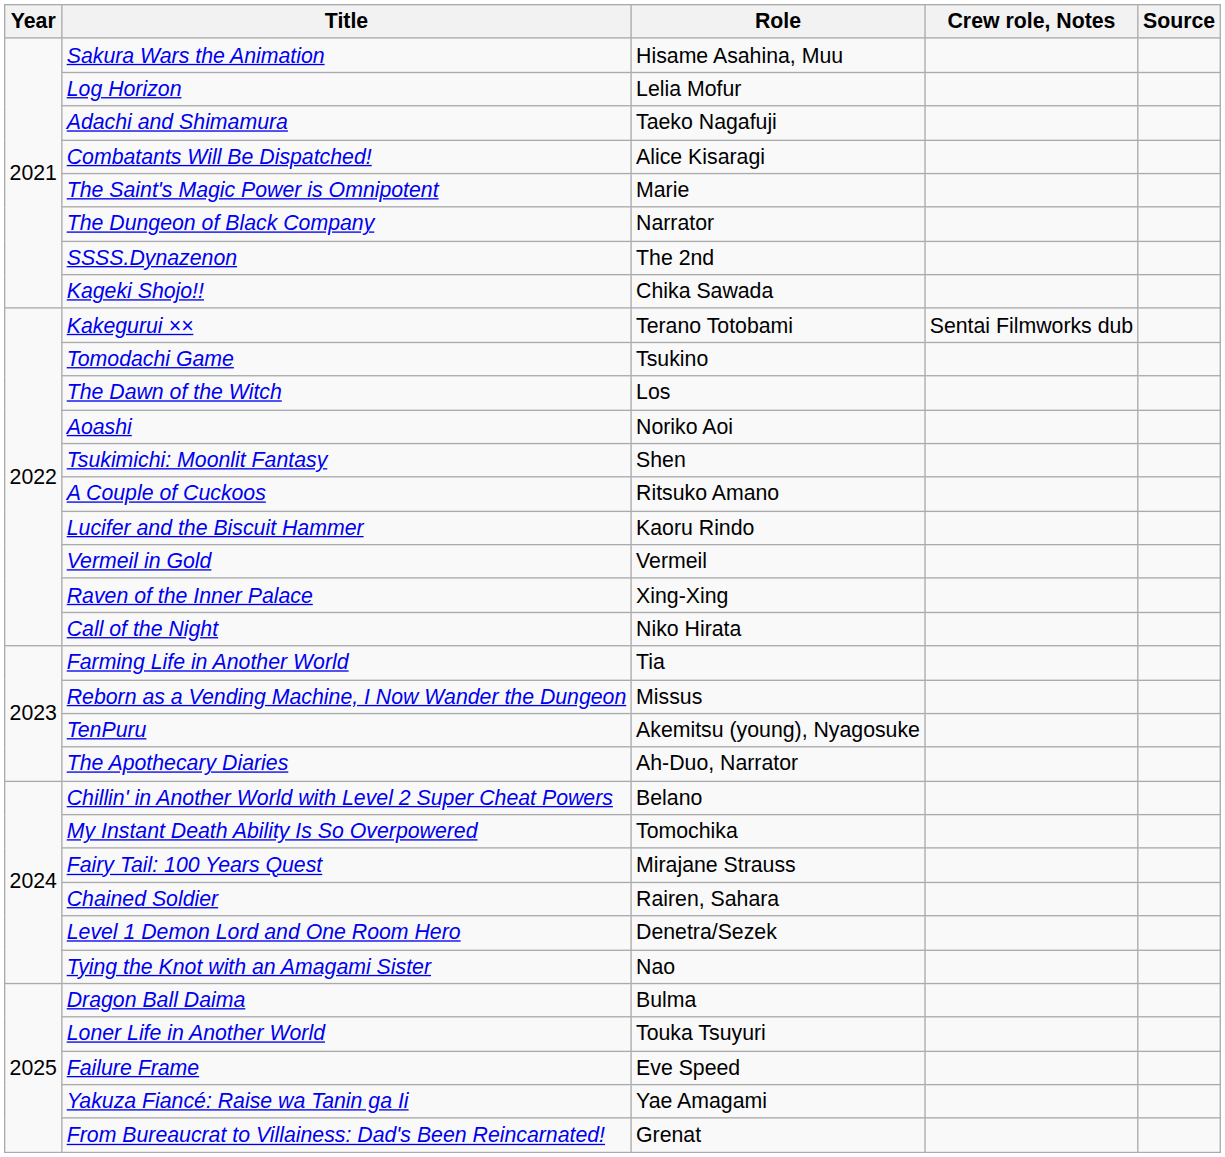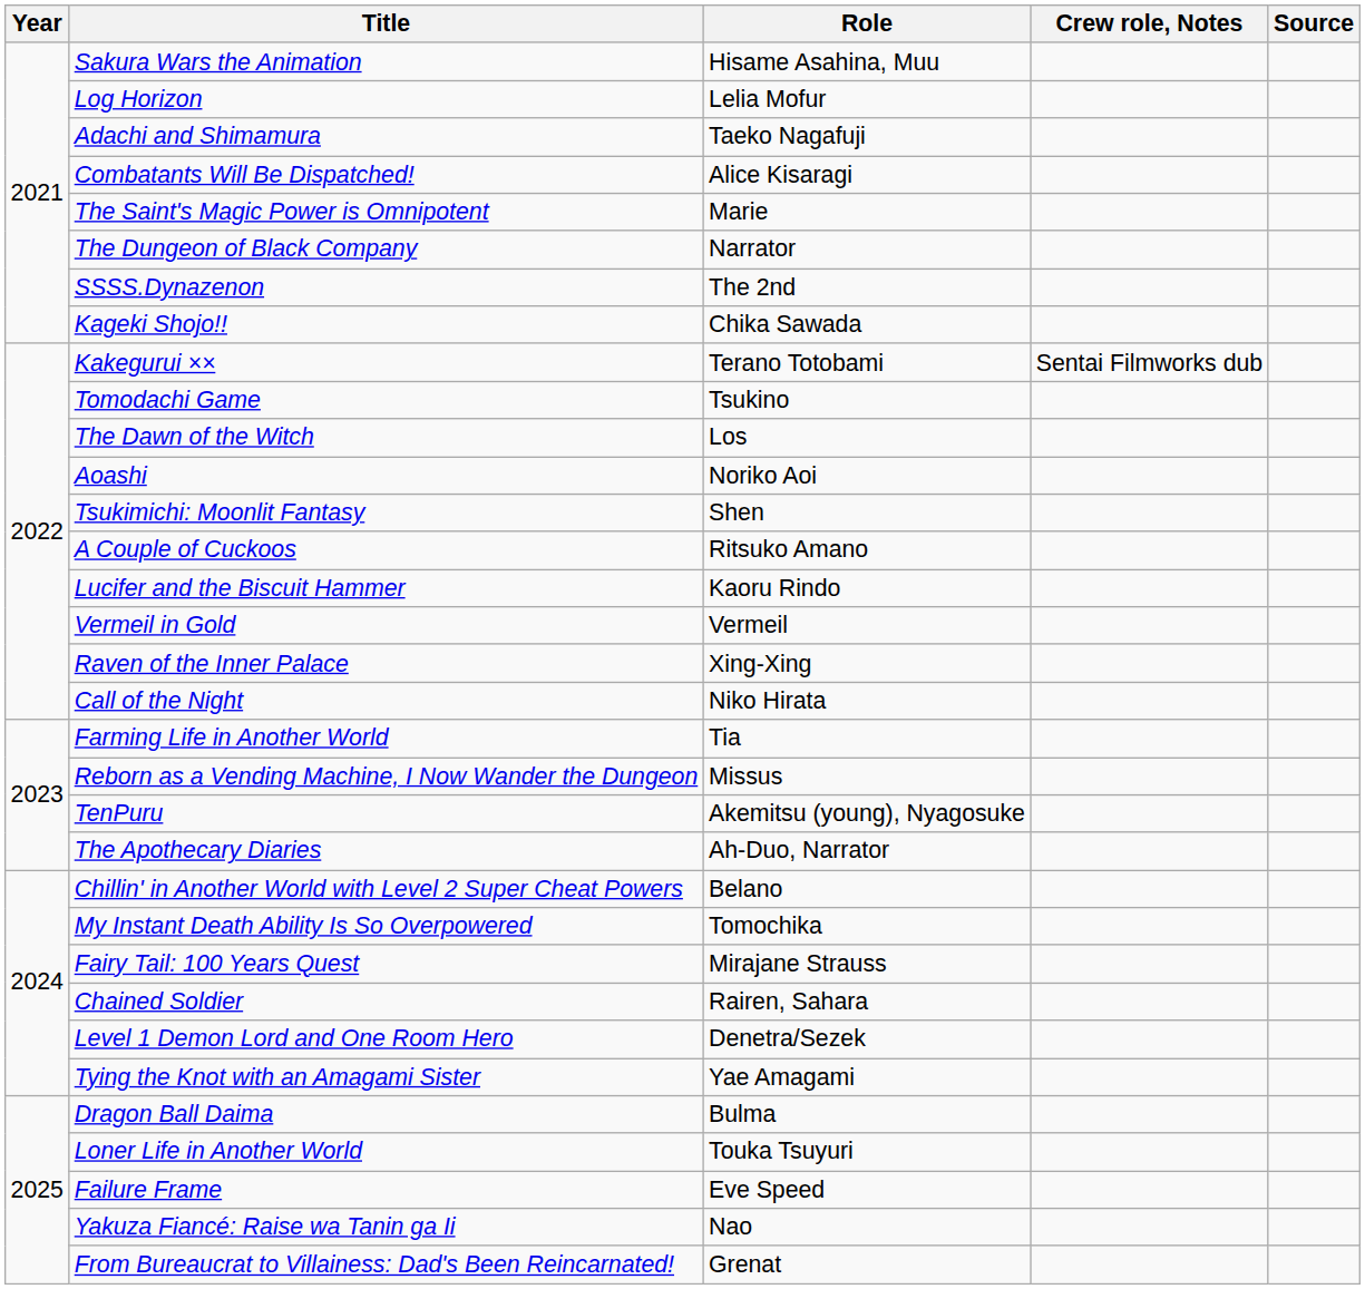 <table class="wikitable sortable plainrowheaders">
 <tr>
 <th>Year</th>
 <th>Title</th>
 <th>Role</th>
 <th>Crew role, Notes </th>
 <th class="unsortable">Source</th>
 </tr>
 <tr>
 <td rowspan="8">2021</td>
 <td><em><a href='#'>Sakura Wars the Animation</a></em></td>
 <td>Hisame Asahina, Muu</td>
 <td></td>
 <td></td>
 </tr>
 <tr>
 <td><em><a href='#'>Log Horizon</a></em></td>
 <td>Lelia Mofur</td>
 <td></td>
 <td></td>
 </tr>
 <tr>
 <td><em><a href='#'>Adachi and Shimamura</a></em></td>
 <td>Taeko Nagafuji</td>
 <td></td>
 <td></td>
 </tr>
 <tr>
 <td><em><a href='#'>Combatants Will Be Dispatched!</a></em></td>
 <td>Alice Kisaragi</td>
 <td></td>
 <td></td>
 </tr>
 <tr>
 <td><em><a href='#'>The Saint's Magic Power is Omnipotent</a></em></td>
 <td>Marie</td>
 <td></td>
 <td></td>
 </tr>
 <tr>
 <td><em><a href='#'>The Dungeon of Black Company</a></em></td>
 <td>Narrator</td>
 <td></td>
 <td></td>
 </tr>
 <tr>
 <td><em><a href='#'>SSSS.Dynazenon</a></em></td>
 <td>The 2nd</td>
 <td></td>
 <td></td>
 </tr>
 <tr>
 <td><em><a href='#'>Kageki Shojo!!</a></em></td>
 <td>Chika Sawada</td>
 <td></td>
 <td></td>
 </tr>
 <tr>
 <td rowspan="10">2022</td>
 <td><em><a href='#'>Kakegurui ××</a></em></td>
 <td>Terano Totobami</td>
 <td>Sentai Filmworks dub</td>
 <td></td>
 </tr>
 <tr>
 <td><em><a href='#'>Tomodachi Game</a></em></td>
 <td>Tsukino</td>
 <td></td>
 <td></td>
 </tr>
 <tr>
 <td><em><a href='#'>The Dawn of the Witch</a></em></td>
 <td>Los</td>
 <td></td>
 <td></td>
 </tr>
 <tr>
 <td><em><a href='#'>Aoashi</a></em></td>
 <td>Noriko Aoi</td>
 <td></td>
 <td></td>
 </tr>
 <tr>
 <td><em><a href='#'>Tsukimichi: Moonlit Fantasy</a></em></td>
 <td>Shen</td>
 <td></td>
 <td></td>
 </tr>
 <tr>
 <td><em><a href='#'>A Couple of Cuckoos</a></em></td>
 <td>Ritsuko Amano</td>
 <td></td>
 <td></td>
 </tr>
 <tr>
 <td><em><a href='#'>Lucifer and the Biscuit Hammer</a></em></td>
 <td>Kaoru Rindo</td>
 <td></td>
 <td></td>
 </tr>
 <tr>
 <td><em><a href='#'>Vermeil in Gold</a></em></td>
 <td>Vermeil</td>
 <td></td>
 <td></td>
 </tr>
 <tr>
 <td><em><a href='#'>Raven of the Inner Palace</a></em></td>
 <td>Xing-Xing</td>
 <td></td>
 <td></td>
 </tr>
 <tr>
 <td><em><a href='#'>Call of the Night</a></em></td>
 <td>Niko Hirata</td>
 <td></td>
 <td></td>
 </tr>
 <tr>
 <td rowspan="4">2023</td>
 <td><em><a href='#'>Farming Life in Another World</a></em></td>
 <td>Tia</td>
 <td></td>
 <td></td>
 </tr>
 <tr>
 <td><em><a href='#'>Reborn as a Vending Machine, I Now Wander the Dungeon</a></em></td>
 <td>Missus</td>
 <td></td>
 <td></td>
 </tr>
 <tr>
 <td><em><a href='#'>TenPuru</a></em></td>
 <td>Akemitsu (young), Nyagosuke</td>
 <td></td>
 <td></td>
 </tr>
 <tr>
 <td><em><a href='#'>The Apothecary Diaries</a></em></td>
 <td>Ah-Duo, Narrator</td>
 <td></td>
 <td></td>
 </tr>
 <tr>
 <td rowspan="6">2024</td>
 <td><em><a href='#'>Chillin' in Another World with Level 2 Super Cheat Powers</a></em></td>
 <td>Belano</td>
 <td></td>
 <td></td>
 </tr>
 <tr>
 <td><em><a href='#'>My Instant Death Ability Is So Overpowered</a></em></td>
 <td>Tomochika</td>
 <td></td>
 <td></td>
 </tr>
 <tr>
 <td><em><a href='#'>Fairy Tail: 100 Years Quest</a></em></td>
 <td>Mirajane Strauss</td>
 <td></td>
 <td></td>
 </tr>
 <tr>
 <td><em><a href='#'>Chained Soldier</a></em></td>
 <td>Rairen, Sahara</td>
 <td></td>
 <td></td>
 </tr>
 <tr>
 <td><em><a href='#'>Level 1 Demon Lord and One Room Hero</a></em></td>
 <td>Denetra/Sezek</td>
 <td></td>
 <td></td>
 </tr>
 <tr>
 <td><em><a href='#'>Tying the Knot with an Amagami Sister</a></em></td>
-<td>Nao</td>
+<td>Yae Amagami</td>
 <td></td>
 <td></td>
 </tr>
 <tr>
 <td rowspan="5">2025</td>
 <td><em><a href='#'>Dragon Ball Daima</a></em></td>
 <td>Bulma</td>
 <td></td>
 <td></td>
 </tr>
 <tr>
 <td><em><a href='#'>Loner Life in Another World</a></em></td>
 <td>Touka Tsuyuri</td>
 <td></td>
 <td></td>
 </tr>
 <tr>
 <td><em><a href='#'>Failure Frame</a></em></td>
 <td>Eve Speed</td>
 <td></td>
 <td></td>
 </tr>
 <tr>
 <td><em><a href='#'>Yakuza Fiancé: Raise wa Tanin ga Ii</a></em></td>
-<td>Yae Amagami</td>
+<td>Nao</td>
 <td></td>
 <td></td>
 </tr>
 <tr>
 <td><em><a href='#'>From Bureaucrat to Villainess: Dad's Been Reincarnated!</a></em></td>
 <td>Grenat</td>
 <td></td>
 <td></td>
 </tr>
 </table>
